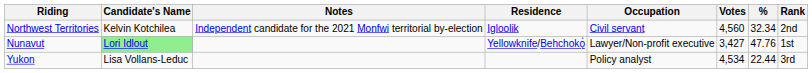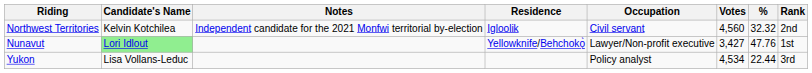 <table class="wikitable sortable">
 <tr>
 <th>Riding<br></th>
 <th>Candidate's Name</th>
 <th>Notes</th>
 <th>Residence</th>
 <th>Occupation</th>
 <th>Votes</th>
 <th>%</th>
 <th>Rank</th>
 </tr>
 <tr>
 <td><a href='#'>Northwest Territories</a></td>
 <td>Kelvin Kotchilea</td>
 <td><a href='#'>Independent</a> candidate for the 2021 <a href='#'>Monfwi</a> territorial by-election</td>
 <td><a href='#'>Igloolik</a></td>
 <td><a href='#'>Civil servant</a></td>
 <td>4,560</td>
-<td>32.34</td>
+<td>32.32</td>
 <td>2nd</td>
 </tr>
 <tr>
 <td><a href='#'>Nunavut</a></td>
 <td style="background: lightgreen;"><a href='#'>Lori Idlout</a></td>
 <td></td>
 <td><a href='#'>Yellowknife</a>/<a href='#'>Behchokǫ̀</a></td>
 <td>Lawyer/Non-profit executive</td>
 <td>3,427</td>
 <td>47.76</td>
 <td>1st</td>
 </tr>
 <tr>
 <td><a href='#'>Yukon</a></td>
 <td>Lisa Vollans-Leduc</td>
 <td></td>
 <td></td>
 <td>Policy analyst</td>
 <td>4,534</td>
 <td>22.44</td>
 <td>3rd</td>
 </tr>
 </table>
